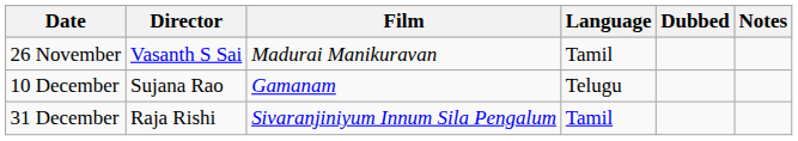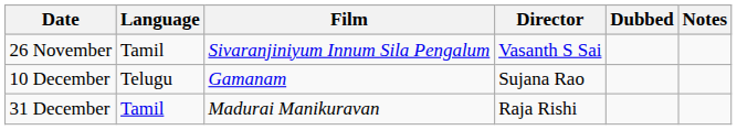 <table class="wikitable sortable">
 <tr bgcolor="#CCCCCC" align="center"|->
 <th>Date</th>
+<th>Language</th>
+<th>Film</th>
 <th>Director</th>
-<th>Film</th>
-<th>Language</th>
 <th>Dubbed</th>
 <th>Notes</th>
 </tr>
 <tr>
 <td>26 November</td>
+<td>Tamil</td>
+<td><em><a href='#'>Sivaranjiniyum Innum Sila Pengalum</a></em></td>
 <td><a href='#'>Vasanth S Sai</a></td>
-<td><em>Madurai Manikuravan</em></td>
-<td>Tamil</td>
 <td></td>
 <td></td>
 </tr>
 <tr>
 <td>10 December</td>
+<td>Telugu</td>
+<td><em><a href='#'>Gamanam</a></em></td>
 <td>Sujana Rao</td>
-<td><em><a href='#'>Gamanam</a></em></td>
-<td>Telugu</td>
 <td></td>
 <td></td>
 </tr>
 <tr>
 <td>31 December</td>
+<td><a href='#'>Tamil</a></td>
+<td><em>Madurai Manikuravan</em></td>
 <td>Raja Rishi</td>
-<td><em><a href='#'>Sivaranjiniyum Innum Sila Pengalum</a></em></td>
-<td><a href='#'>Tamil</a></td>
 <td></td>
 <td></td>
 </tr>
 </table>
